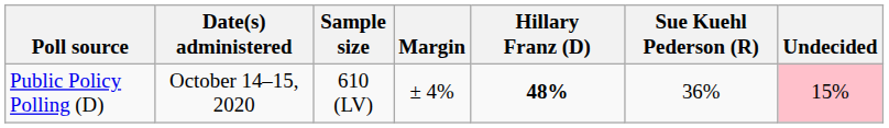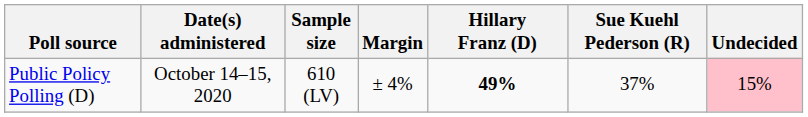 <table class="wikitable" style="font-size:90%;text-align:center;">
 <tr valign=bottom>
 <th>Poll source</th>
 <th>Date(s)<br>administered</th>
 <th>Sample<br>size</th>
 <th>Margin<br></th>
 <th style="width:100px;">Hillary<br>Franz (D)</th>
 <th style="width:100px;">Sue Kuehl<br>Pederson (R)</th>
 <th>Undecided</th>
 </tr>
 <tr>
 <td style="text-align:left;"><a href='#'>Public Policy Polling</a> (D)</td>
 <td>October 14–15, 2020</td>
 <td>610 (LV)</td>
 <td>± 4%</td>
-<td><strong>48%</strong></td>
-<td>36%</td>
+<td><strong>49%</strong></td>
+<td>37%</td>
 <td style="background: pink;">15%</td>
 </tr>
 </table>
